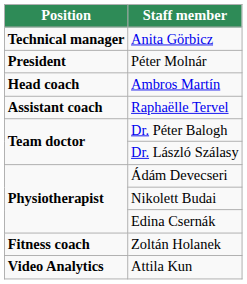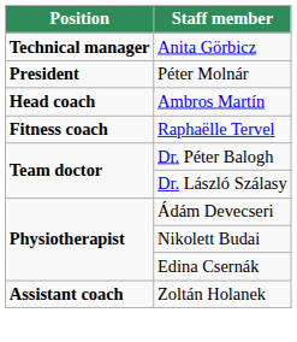 <table class="wikitable">
 <tr>
 <th style="color:white; background:seaGreen;">Position</th>
 <th style="color:white; background:seaGreen;">Staff member</th>
 </tr>
 <tr>
 <td><strong>Technical manager</strong></td>
 <td> <a href='#'>Anita Görbicz</a></td>
 </tr>
 <tr>
 <td><strong>President</strong></td>
 <td> Péter Molnár</td>
 </tr>
 <tr>
 <td><strong>Head coach</strong></td>
 <td> <a href='#'>Ambros Martín</a></td>
 </tr>
 <tr>
-<td><strong>Assistant coach</strong></td>
+<td><strong>Fitness coach</strong></td>
 <td> <a href='#'>Raphaëlle Tervel</a></td>
 </tr>
 <tr>
 <td rowspan=2><strong>Team doctor</strong></td>
 <td> <a href='#'>Dr.</a> Péter Balogh</td>
 </tr>
 <tr>
 <td> <a href='#'>Dr.</a> László Szálasy</td>
 </tr>
 <tr>
 <td rowspan=3><strong>Physiotherapist</strong></td>
 <td> Ádám Devecseri</td>
 </tr>
 <tr>
 <td> Nikolett Budai</td>
 </tr>
 <tr>
 <td> Edina Csernák</td>
 </tr>
 <tr>
-<td><strong>Fitness coach</strong></td>
+<td><strong>Assistant coach</strong></td>
 <td> Zoltán Holanek</td>
 </tr>
-<tr>
-<td><strong>Video Analytics</strong></td>
-<td> Attila Kun</td>
-</tr>
 </table>
